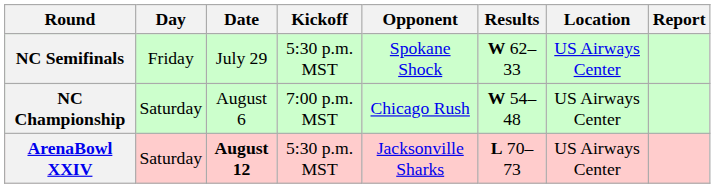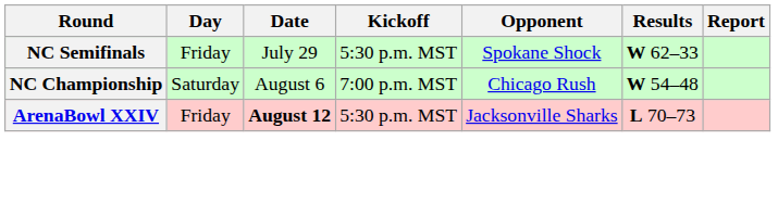 <table class="wikitable" style="font-size: 95%;">
 <tr>
 <th>Round</th>
 <th>Day</th>
 <th>Date</th>
 <th>Kickoff</th>
 <th>Opponent</th>
 <th>Results</th>
-<th>Location</th>
 <th>Report</th>
 </tr>
 <tr style= background:#ccffcc;>
 <th align="center">NC Semifinals</th>
 <td align="center">Friday</td>
 <td align="center">July 29</td>
 <td align="center">5:30 p.m. MST</td>
 <td align="center"><a href='#'>Spokane Shock</a></td>
 <td align="center"><strong>W</strong> 62–33</td>
-<td align="center"><a href='#'>US Airways Center</a></td>
 <td align="center"></td>
 </tr>
 <tr style= background:#ccffcc;>
 <th align="center">NC Championship</th>
 <td align="center">Saturday</td>
 <td align="center">August 6</td>
 <td align="center">7:00 p.m. MST</td>
 <td align="center"><a href='#'>Chicago Rush</a></td>
 <td align="center"><strong>W</strong> 54–48</td>
-<td align="center">US Airways Center</td>
 <td align="center"></td>
 </tr>
 <tr style=background:#ffcccc;>
 <th align="center"><a href='#'>ArenaBowl XXIV</a></th>
-<td align="center">Saturday</td>
+<td align="center">Friday</td>
 <td align="center"><strong>August 12</strong></td>
 <td align="center">5:30 p.m. MST</td>
 <td align="center"><a href='#'>Jacksonville Sharks</a></td>
 <td align="center"><strong>L</strong> 70–73</td>
-<td align="center">US Airways Center</td>
 <td align="center"></td>
 </tr>
 </table>
